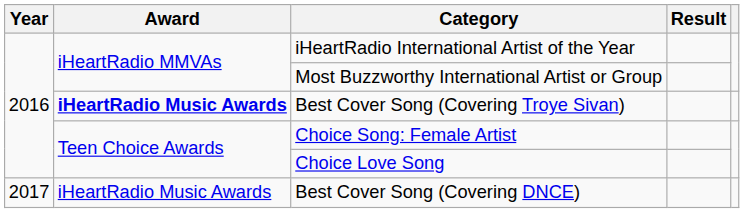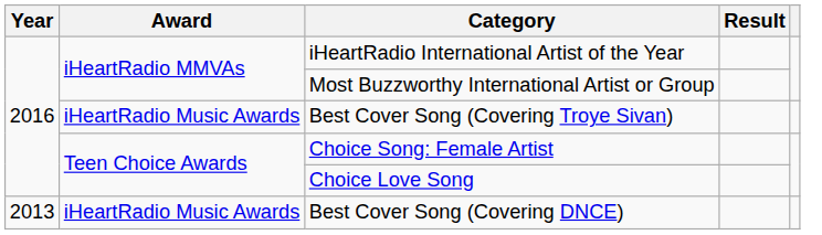 <table class="wikitable">
 <tr>
 <th scope="col">Year</th>
 <th scope="col">Award</th>
 <th scope="col">Category</th>
 <th scope="col">Result</th>
 <th scope="col"></th>
 </tr>
 <tr>
 <td rowspan="5">2016</td>
 <td scope="row" rowspan="2"><a href='#'>iHeartRadio MMVAs</a></td>
 <td>iHeartRadio International Artist of the Year</td>
 <td></td>
 <td style="text-align:center;" rowspan="2"></td>
 </tr>
 <tr>
 <td>Most Buzzworthy International Artist or Group</td>
 <td></td>
 </tr>
 <tr>
-<td><strong><a href='#'>iHeartRadio Music Awards</a></strong></td>
+<td><a href='#'>iHeartRadio Music Awards</a></td>
 <td>Best Cover Song (Covering <a href='#'>Troye Sivan</a>)</td>
 <td></td>
 <td style="text-align:center;"></td>
 </tr>
 <tr>
 <td rowspan="2"><a href='#'>Teen Choice Awards</a></td>
 <td><a href='#'>Choice Song: Female Artist</a></td>
 <td></td>
 <td style="text-align:center;" rowspan="2"></td>
 </tr>
 <tr>
 <td><a href='#'>Choice Love Song</a></td>
 <td></td>
 </tr>
 <tr>
-<td>2017</td>
+<td>2013</td>
 <td><a href='#'>iHeartRadio Music Awards</a></td>
 <td>Best Cover Song (Covering <a href='#'>DNCE</a>)</td>
 <td></td>
 <td style="text-align:center;"></td>
 </tr>
 </table>
